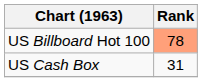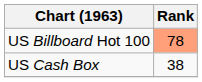 <table class="wikitable">
 <tr>
 <th>Chart (1963)</th>
 <th>Rank</th>
 </tr>
 <tr>
 <td>US <em>Billboard</em> Hot 100</td>
 <td style="background: lightsalmon; text-align:center;">78</td>
 </tr>
 <tr>
 <td>US <em>Cash Box</em></td>
-<td style="text-align:center;">31</td>
+<td style="text-align:center;">38</td>
 </tr>
 <tr>
 </tr>
 </table>
